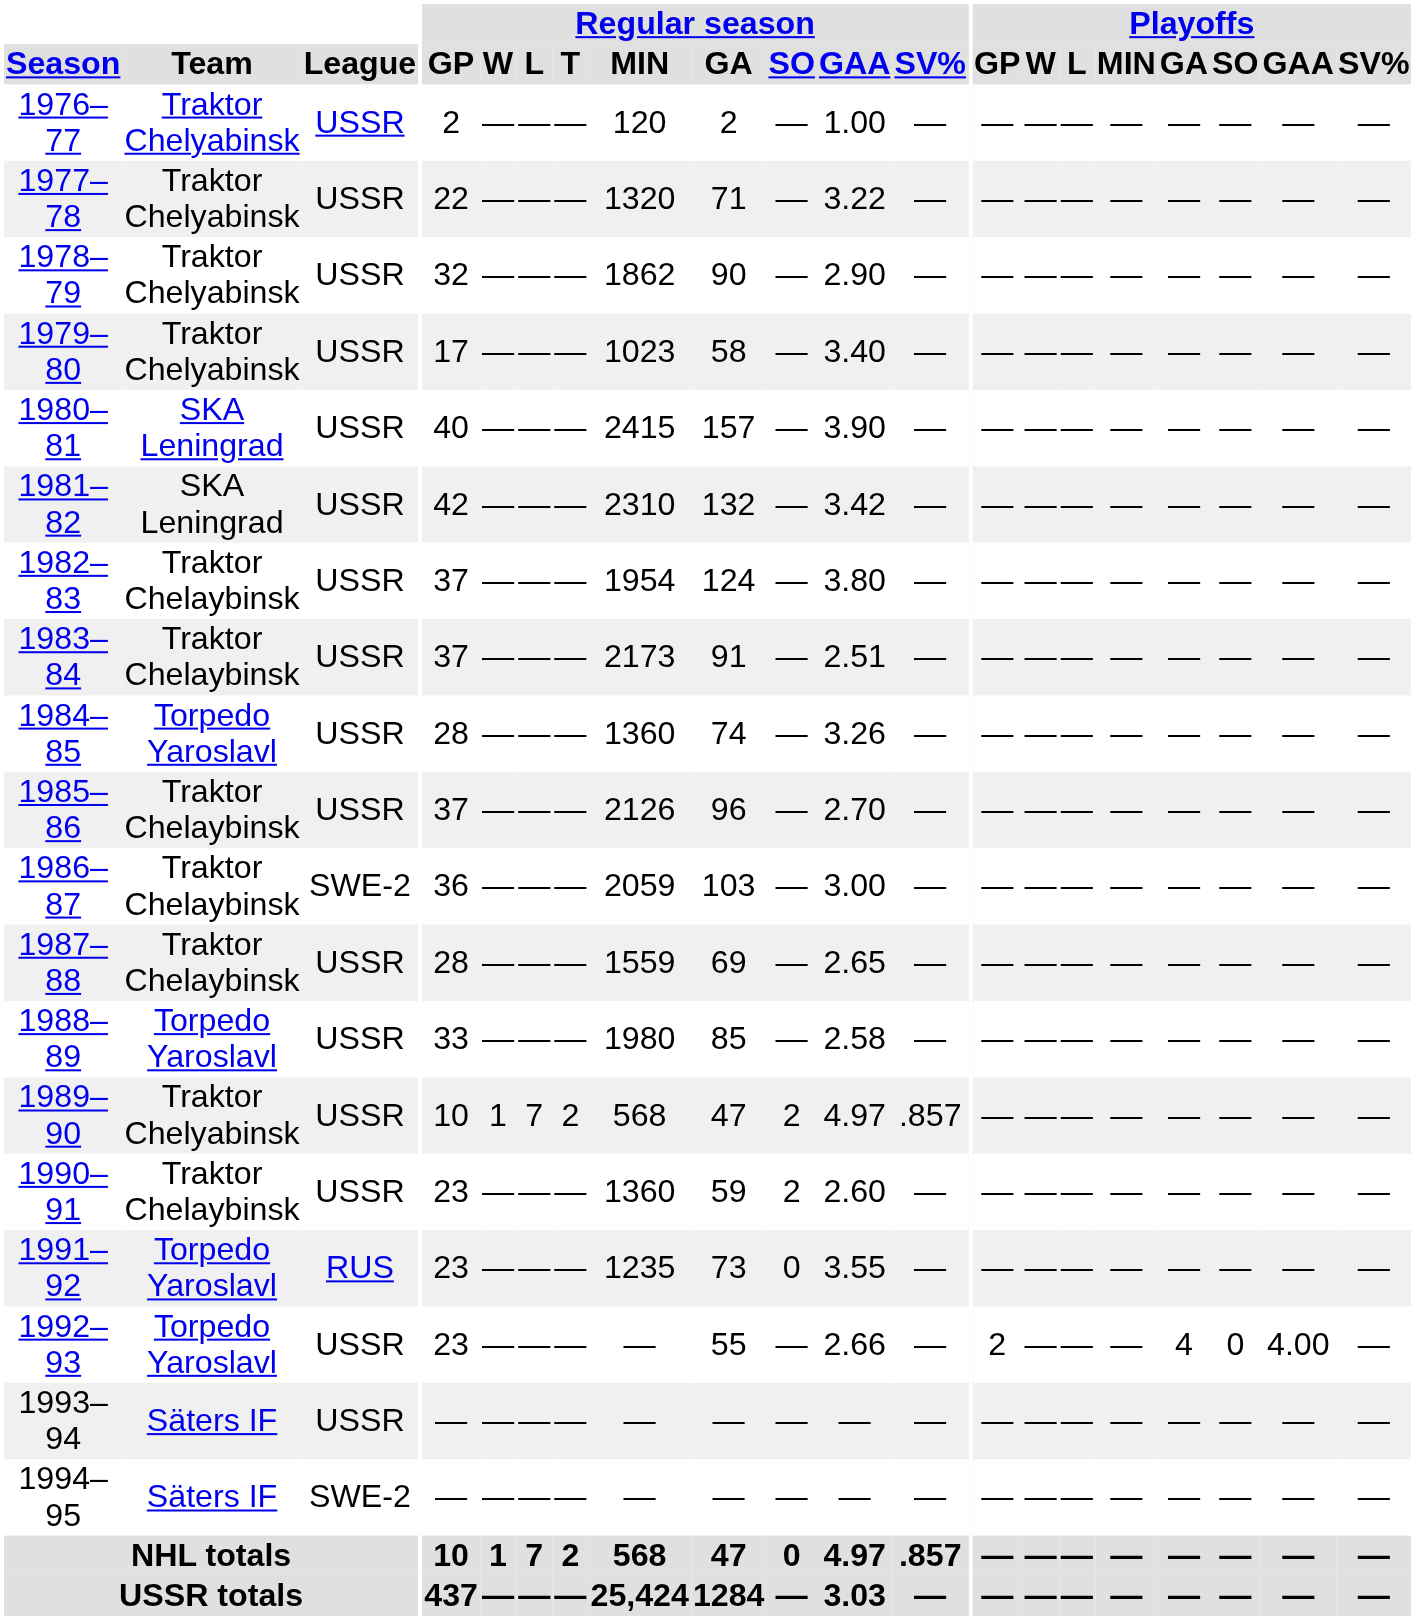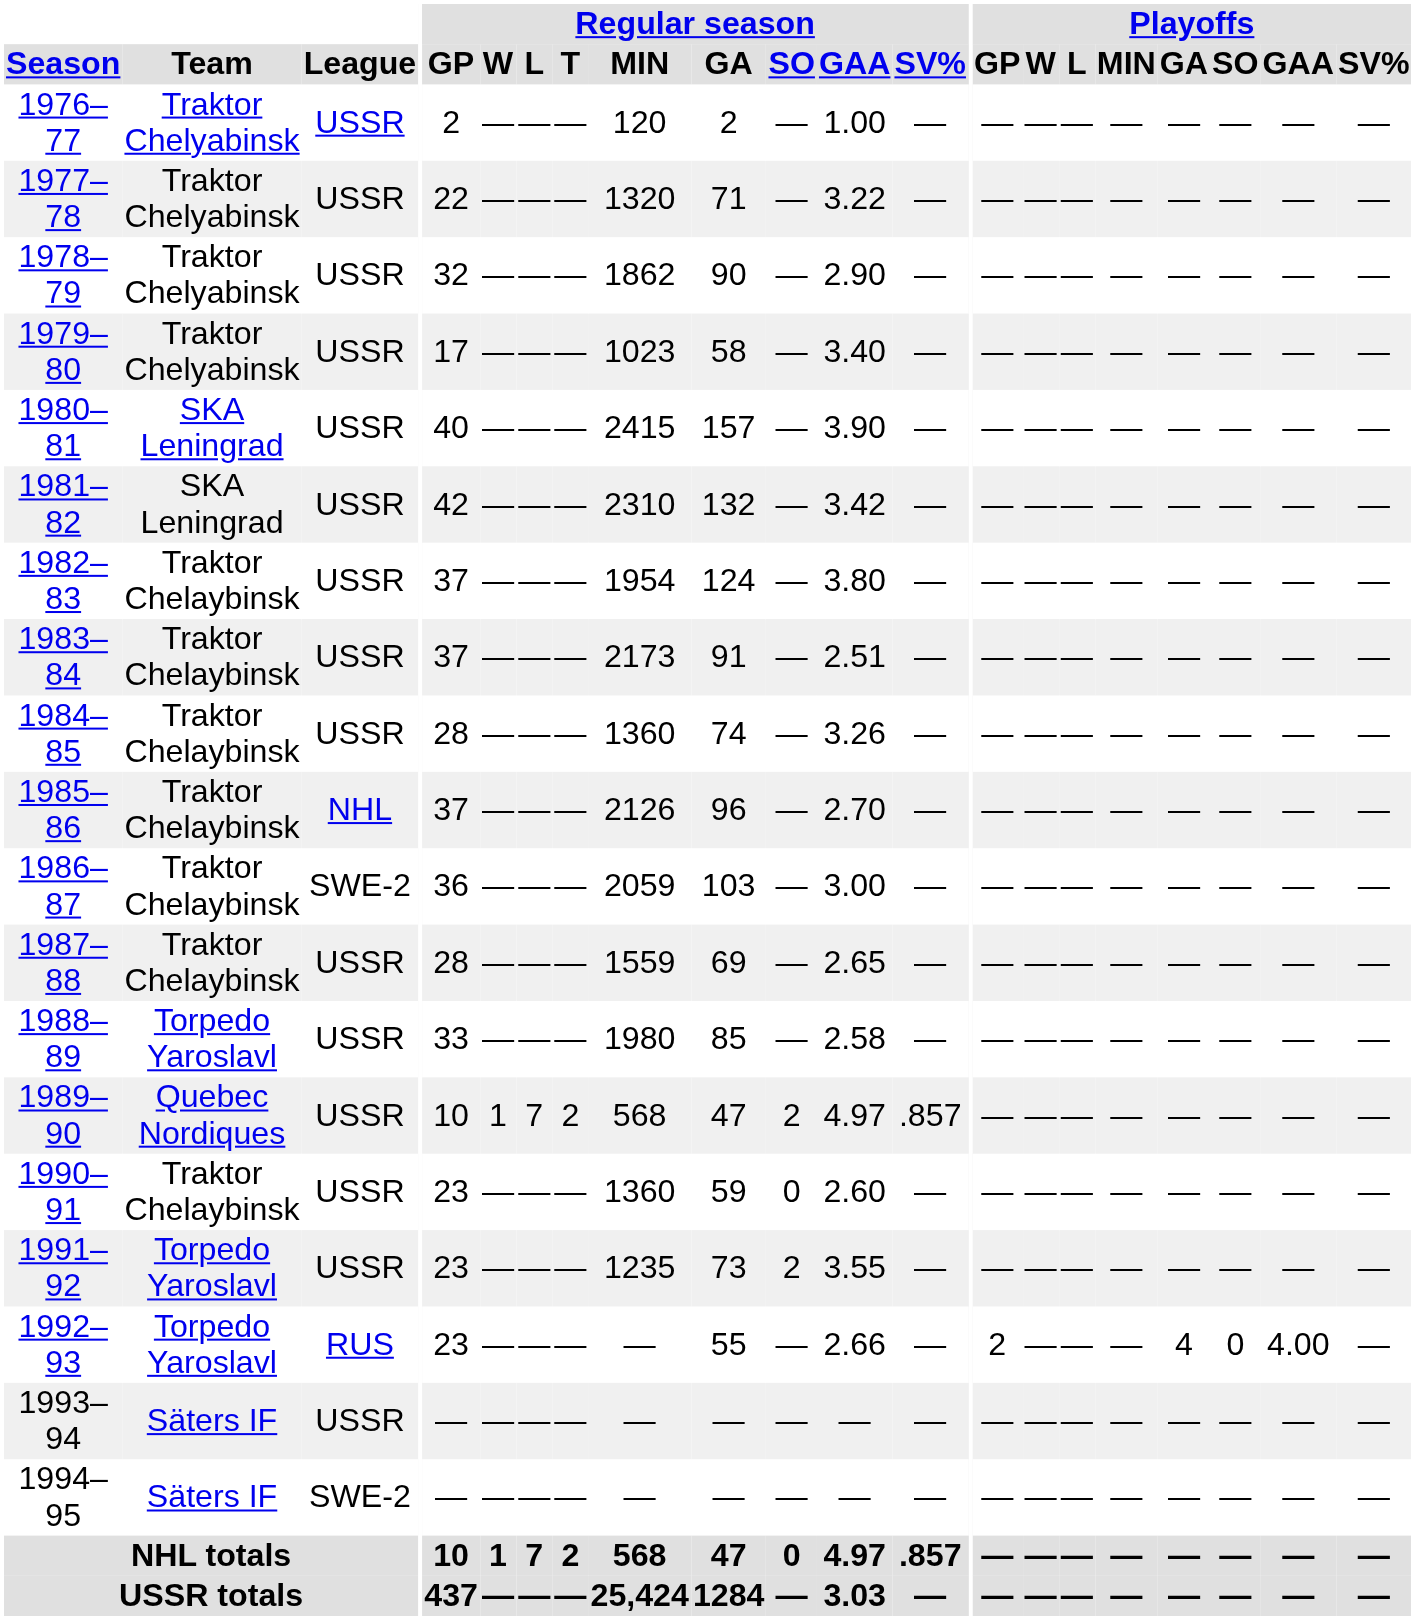 <table border="0" cellpadding="1" cellspacing="0" style="width:90%; text-align:center;">
 <tr bgcolor="#e0e0e0">
 <th colspan="3" bgcolor="#ffffff"></th>
 <th rowspan="99" bgcolor="#ffffff"></th>
 <th colspan="9" bgcolor="#e0e0e0"><a href='#'>Regular season</a></th>
 <th rowspan="99" bgcolor="#ffffff"></th>
 <th colspan="8" bgcolor="#e0e0e0"><a href='#'>Playoffs</a></th>
 </tr>
 <tr bgcolor="#e0e0e0">
 <th><a href='#'>Season</a></th>
 <th>Team</th>
 <th>League</th>
 <th>GP</th>
 <th>W</th>
 <th>L</th>
 <th>T</th>
 <th>MIN</th>
 <th>GA</th>
 <th><a href='#'>SO</a></th>
 <th><a href='#'>GAA</a></th>
 <th><a href='#'>SV%</a></th>
 <th>GP</th>
 <th>W</th>
 <th>L</th>
 <th>MIN</th>
 <th>GA</th>
 <th>SO</th>
 <th>GAA</th>
 <th>SV%</th>
 </tr>
 <tr>
 <td><a href='#'>1976–77</a></td>
 <td><a href='#'>Traktor Chelyabinsk</a></td>
 <td><a href='#'>USSR</a></td>
 <td>2</td>
 <td>—</td>
 <td>—</td>
 <td>—</td>
 <td>120</td>
 <td>2</td>
 <td>—</td>
 <td>1.00</td>
 <td>—</td>
 <td>—</td>
 <td>—</td>
 <td>—</td>
 <td>—</td>
 <td>—</td>
 <td>—</td>
 <td>—</td>
 <td>—</td>
 </tr>
 <tr bgcolor="#f0f0f0">
 <td><a href='#'>1977–78</a></td>
 <td>Traktor Chelyabinsk</td>
 <td>USSR</td>
 <td>22</td>
 <td>—</td>
 <td>—</td>
 <td>—</td>
 <td>1320</td>
 <td>71</td>
 <td>—</td>
 <td>3.22</td>
 <td>—</td>
 <td>—</td>
 <td>—</td>
 <td>—</td>
 <td>—</td>
 <td>—</td>
 <td>—</td>
 <td>—</td>
 <td>—</td>
 </tr>
 <tr>
 <td><a href='#'>1978–79</a></td>
 <td>Traktor Chelyabinsk</td>
 <td>USSR</td>
 <td>32</td>
 <td>—</td>
 <td>—</td>
 <td>—</td>
 <td>1862</td>
 <td>90</td>
 <td>—</td>
 <td>2.90</td>
 <td>—</td>
 <td>—</td>
 <td>—</td>
 <td>—</td>
 <td>—</td>
 <td>—</td>
 <td>—</td>
 <td>—</td>
 <td>—</td>
 </tr>
 <tr bgcolor="#f0f0f0">
 <td><a href='#'>1979–80</a></td>
 <td>Traktor Chelyabinsk</td>
 <td>USSR</td>
 <td>17</td>
 <td>—</td>
 <td>—</td>
 <td>—</td>
 <td>1023</td>
 <td>58</td>
 <td>—</td>
 <td>3.40</td>
 <td>—</td>
 <td>—</td>
 <td>—</td>
 <td>—</td>
 <td>—</td>
 <td>—</td>
 <td>—</td>
 <td>—</td>
 <td>—</td>
 </tr>
 <tr>
 <td><a href='#'>1980–81</a></td>
 <td><a href='#'>SKA Leningrad</a></td>
 <td>USSR</td>
 <td>40</td>
 <td>—</td>
 <td>—</td>
 <td>—</td>
 <td>2415</td>
 <td>157</td>
 <td>—</td>
 <td>3.90</td>
 <td>—</td>
 <td>—</td>
 <td>—</td>
 <td>—</td>
 <td>—</td>
 <td>—</td>
 <td>—</td>
 <td>—</td>
 <td>—</td>
 </tr>
 <tr bgcolor="#f0f0f0">
 <td><a href='#'>1981–82</a></td>
 <td>SKA Leningrad</td>
 <td>USSR</td>
 <td>42</td>
 <td>—</td>
 <td>—</td>
 <td>—</td>
 <td>2310</td>
 <td>132</td>
 <td>—</td>
 <td>3.42</td>
 <td>—</td>
 <td>—</td>
 <td>—</td>
 <td>—</td>
 <td>—</td>
 <td>—</td>
 <td>—</td>
 <td>—</td>
 <td>—</td>
 </tr>
 <tr>
 <td><a href='#'>1982–83</a></td>
 <td>Traktor Chelaybinsk</td>
 <td>USSR</td>
 <td>37</td>
 <td>—</td>
 <td>—</td>
 <td>—</td>
 <td>1954</td>
 <td>124</td>
 <td>—</td>
 <td>3.80</td>
 <td>—</td>
 <td>—</td>
 <td>—</td>
 <td>—</td>
 <td>—</td>
 <td>—</td>
 <td>—</td>
 <td>—</td>
 <td>—</td>
 </tr>
 <tr bgcolor="#f0f0f0">
 <td><a href='#'>1983–84</a></td>
 <td>Traktor Chelaybinsk</td>
 <td>USSR</td>
 <td>37</td>
 <td>—</td>
 <td>—</td>
 <td>—</td>
 <td>2173</td>
 <td>91</td>
 <td>—</td>
 <td>2.51</td>
 <td>—</td>
 <td>—</td>
 <td>—</td>
 <td>—</td>
 <td>—</td>
 <td>—</td>
 <td>—</td>
 <td>—</td>
 <td>—</td>
 </tr>
 <tr>
 <td><a href='#'>1984–85</a></td>
-<td><a href='#'>Torpedo Yaroslavl</a></td>
+<td>Traktor Chelaybinsk</td>
 <td>USSR</td>
 <td>28</td>
 <td>—</td>
 <td>—</td>
 <td>—</td>
 <td>1360</td>
 <td>74</td>
 <td>—</td>
 <td>3.26</td>
 <td>—</td>
 <td>—</td>
 <td>—</td>
 <td>—</td>
 <td>—</td>
 <td>—</td>
 <td>—</td>
 <td>—</td>
 <td>—</td>
 </tr>
 <tr bgcolor="#f0f0f0">
 <td><a href='#'>1985–86</a></td>
 <td>Traktor Chelaybinsk</td>
-<td>USSR</td>
+<td><a href='#'>NHL</a></td>
 <td>37</td>
 <td>—</td>
 <td>—</td>
 <td>—</td>
 <td>2126</td>
 <td>96</td>
 <td>—</td>
 <td>2.70</td>
 <td>—</td>
 <td>—</td>
 <td>—</td>
 <td>—</td>
 <td>—</td>
 <td>—</td>
 <td>—</td>
 <td>—</td>
 <td>—</td>
 </tr>
 <tr>
 <td><a href='#'>1986–87</a></td>
 <td>Traktor Chelaybinsk</td>
 <td>SWE-2</td>
 <td>36</td>
 <td>—</td>
 <td>—</td>
 <td>—</td>
 <td>2059</td>
 <td>103</td>
 <td>—</td>
 <td>3.00</td>
 <td>—</td>
 <td>—</td>
 <td>—</td>
 <td>—</td>
 <td>—</td>
 <td>—</td>
 <td>—</td>
 <td>—</td>
 <td>—</td>
 </tr>
 <tr bgcolor="#f0f0f0">
 <td><a href='#'>1987–88</a></td>
 <td>Traktor Chelaybinsk</td>
 <td>USSR</td>
 <td>28</td>
 <td>—</td>
 <td>—</td>
 <td>—</td>
 <td>1559</td>
 <td>69</td>
 <td>—</td>
 <td>2.65</td>
 <td>—</td>
 <td>—</td>
 <td>—</td>
 <td>—</td>
 <td>—</td>
 <td>—</td>
 <td>—</td>
 <td>—</td>
 <td>—</td>
 </tr>
 <tr>
 <td><a href='#'>1988–89</a></td>
 <td><a href='#'>Torpedo Yaroslavl</a></td>
 <td>USSR</td>
 <td>33</td>
 <td>—</td>
 <td>—</td>
 <td>—</td>
 <td>1980</td>
 <td>85</td>
 <td>—</td>
 <td>2.58</td>
 <td>—</td>
 <td>—</td>
 <td>—</td>
 <td>—</td>
 <td>—</td>
 <td>—</td>
 <td>—</td>
 <td>—</td>
 <td>—</td>
 </tr>
 <tr bgcolor="#f0f0f0">
 <td><a href='#'>1989–90</a></td>
-<td>Traktor Chelyabinsk</td>
+<td><a href='#'>Quebec Nordiques</a></td>
 <td>USSR</td>
 <td>10</td>
 <td>1</td>
 <td>7</td>
 <td>2</td>
 <td>568</td>
 <td>47</td>
 <td>2</td>
 <td>4.97</td>
 <td>.857</td>
 <td>—</td>
 <td>—</td>
 <td>—</td>
 <td>—</td>
 <td>—</td>
 <td>—</td>
 <td>—</td>
 <td>—</td>
 </tr>
 <tr>
 <td><a href='#'>1990–91</a></td>
 <td>Traktor Chelaybinsk</td>
 <td>USSR</td>
 <td>23</td>
 <td>—</td>
 <td>—</td>
 <td>—</td>
 <td>1360</td>
 <td>59</td>
-<td>2</td>
+<td>0</td>
 <td>2.60</td>
 <td>—</td>
 <td>—</td>
 <td>—</td>
 <td>—</td>
 <td>—</td>
 <td>—</td>
 <td>—</td>
 <td>—</td>
 <td>—</td>
 </tr>
 <tr bgcolor="#f0f0f0">
 <td><a href='#'>1991–92</a></td>
 <td><a href='#'>Torpedo Yaroslavl</a></td>
-<td><a href='#'>RUS</a></td>
+<td>USSR</td>
 <td>23</td>
 <td>—</td>
 <td>—</td>
 <td>—</td>
 <td>1235</td>
 <td>73</td>
-<td>0</td>
+<td>2</td>
 <td>3.55</td>
 <td>—</td>
 <td>—</td>
 <td>—</td>
 <td>—</td>
 <td>—</td>
 <td>—</td>
 <td>—</td>
 <td>—</td>
 <td>—</td>
 </tr>
 <tr>
 <td><a href='#'>1992–93</a></td>
 <td><a href='#'>Torpedo Yaroslavl</a></td>
-<td>USSR</td>
+<td><a href='#'>RUS</a></td>
 <td>23</td>
 <td>—</td>
 <td>—</td>
 <td>—</td>
 <td>—</td>
 <td>55</td>
 <td>—</td>
 <td>2.66</td>
 <td>—</td>
 <td>2</td>
 <td>—</td>
 <td>—</td>
 <td>—</td>
 <td>4</td>
 <td>0</td>
 <td>4.00</td>
 <td>—</td>
 </tr>
 <tr bgcolor="#f0f0f0">
 <td>1993–94</td>
 <td><a href='#'>Säters IF</a></td>
 <td>USSR</td>
 <td>—</td>
 <td>—</td>
 <td>—</td>
 <td>—</td>
 <td>—</td>
 <td>—</td>
 <td>—</td>
 <td>—</td>
 <td>—</td>
 <td>—</td>
 <td>—</td>
 <td>—</td>
 <td>—</td>
 <td>—</td>
 <td>—</td>
 <td>—</td>
 <td>—</td>
 </tr>
 <tr>
 <td>1994–95</td>
 <td><a href='#'>Säters IF</a></td>
 <td>SWE-2</td>
 <td>—</td>
 <td>—</td>
 <td>—</td>
 <td>—</td>
 <td>—</td>
 <td>—</td>
 <td>—</td>
 <td>—</td>
 <td>—</td>
 <td>—</td>
 <td>—</td>
 <td>—</td>
 <td>—</td>
 <td>—</td>
 <td>—</td>
 <td>—</td>
 <td>—</td>
 </tr>
 <tr bgcolor="#e0e0e0">
 <th colspan=3>NHL totals</th>
 <th>10</th>
 <th>1</th>
 <th>7</th>
 <th>2</th>
 <th>568</th>
 <th>47</th>
 <th>0</th>
 <th>4.97</th>
 <th>.857</th>
 <th>—</th>
 <th>—</th>
 <th>—</th>
 <th>—</th>
 <th>—</th>
 <th>—</th>
 <th>—</th>
 <th>—</th>
 </tr>
 <tr bgcolor="#e0e0e0">
 <th colspan=3>USSR totals</th>
 <th>437</th>
 <th>—</th>
 <th>—</th>
 <th>—</th>
 <th>25,424</th>
 <th>1284</th>
 <th>—</th>
 <th>3.03</th>
 <th>—</th>
 <th>—</th>
 <th>—</th>
 <th>—</th>
 <th>—</th>
 <th>—</th>
 <th>—</th>
 <th>—</th>
 <th>—</th>
 </tr>
 </table>
